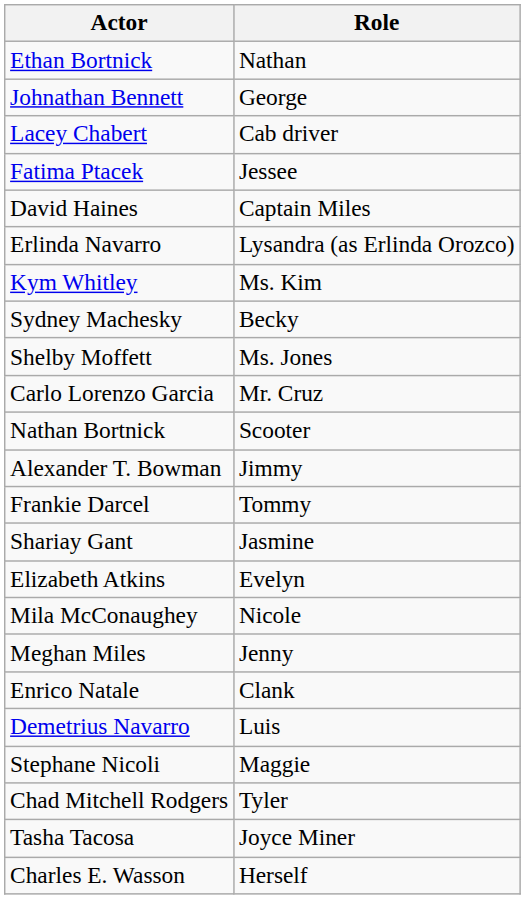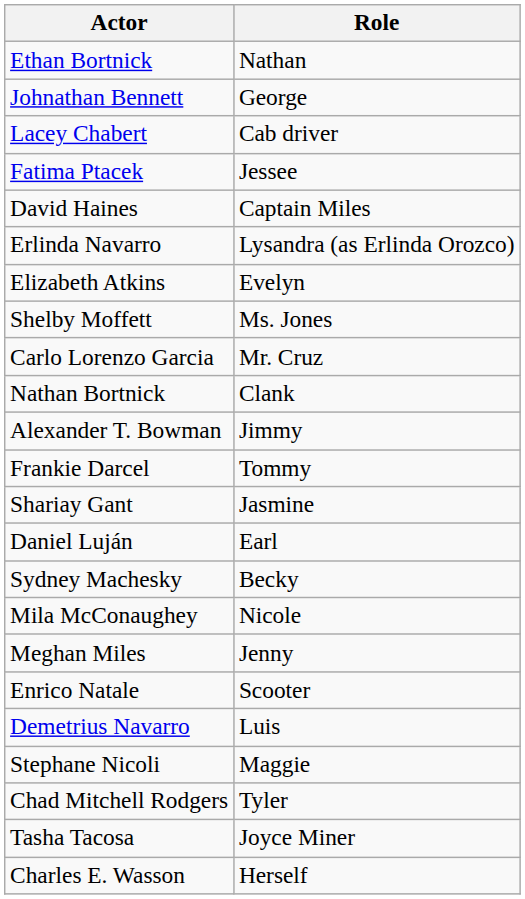 <table class=wikitable>
 <tr>
 <th>Actor</th>
 <th>Role</th>
 </tr>
 <tr>
 <td><a href='#'>Ethan Bortnick</a></td>
 <td>Nathan</td>
 </tr>
 <tr>
 <td><a href='#'>Johnathan Bennett</a></td>
 <td>George</td>
 </tr>
 <tr>
 <td><a href='#'>Lacey Chabert</a></td>
 <td>Cab driver</td>
 </tr>
 <tr>
 <td><a href='#'>Fatima Ptacek</a></td>
 <td>Jessee</td>
 </tr>
 <tr>
 <td>David Haines</td>
 <td>Captain Miles</td>
 </tr>
 <tr>
 <td>Erlinda Navarro</td>
 <td>Lysandra (as Erlinda Orozco)</td>
 </tr>
 <tr>
-<td><a href='#'>Kym Whitley</a></td>
-<td>Ms. Kim</td>
-</tr>
-<tr>
-<td>Sydney Machesky</td>
-<td>Becky</td>
+<td>Elizabeth Atkins</td>
+<td>Evelyn</td>
 </tr>
 <tr>
 <td>Shelby Moffett</td>
 <td>Ms. Jones</td>
 </tr>
 <tr>
 <td>Carlo Lorenzo Garcia</td>
 <td>Mr. Cruz</td>
 </tr>
 <tr>
 <td>Nathan Bortnick</td>
-<td>Scooter</td>
+<td>Clank</td>
 </tr>
 <tr>
 <td>Alexander T. Bowman</td>
 <td>Jimmy</td>
 </tr>
 <tr>
 <td>Frankie Darcel</td>
 <td>Tommy</td>
 </tr>
 <tr>
 <td>Shariay Gant</td>
 <td>Jasmine</td>
 </tr>
 <tr>
-<td>Elizabeth Atkins</td>
-<td>Evelyn</td>
+<td>Daniel Luján</td>
+<td>Earl</td>
+</tr>
+<tr>
+<td>Sydney Machesky</td>
+<td>Becky</td>
 </tr>
 <tr>
 <td>Mila McConaughey</td>
 <td>Nicole</td>
 </tr>
 <tr>
 <td>Meghan Miles</td>
 <td>Jenny</td>
 </tr>
 <tr>
 <td>Enrico Natale</td>
-<td>Clank</td>
+<td>Scooter</td>
 </tr>
 <tr>
 <td><a href='#'>Demetrius Navarro</a></td>
 <td>Luis</td>
 </tr>
 <tr>
 <td>Stephane Nicoli</td>
 <td>Maggie</td>
 </tr>
 <tr>
 <td>Chad Mitchell Rodgers</td>
 <td>Tyler</td>
 </tr>
 <tr>
 <td>Tasha Tacosa</td>
 <td>Joyce Miner</td>
 </tr>
 <tr>
 <td>Charles E. Wasson</td>
 <td>Herself</td>
 </tr>
 </table>
